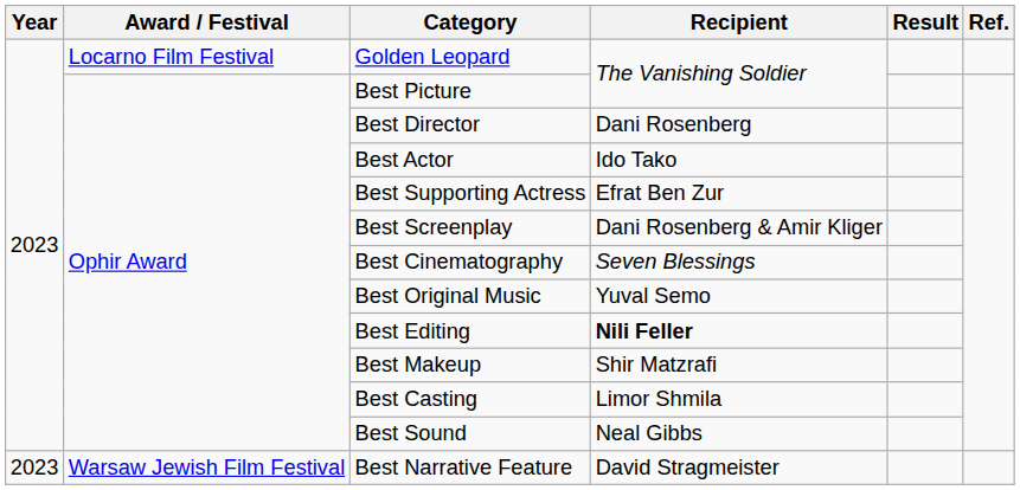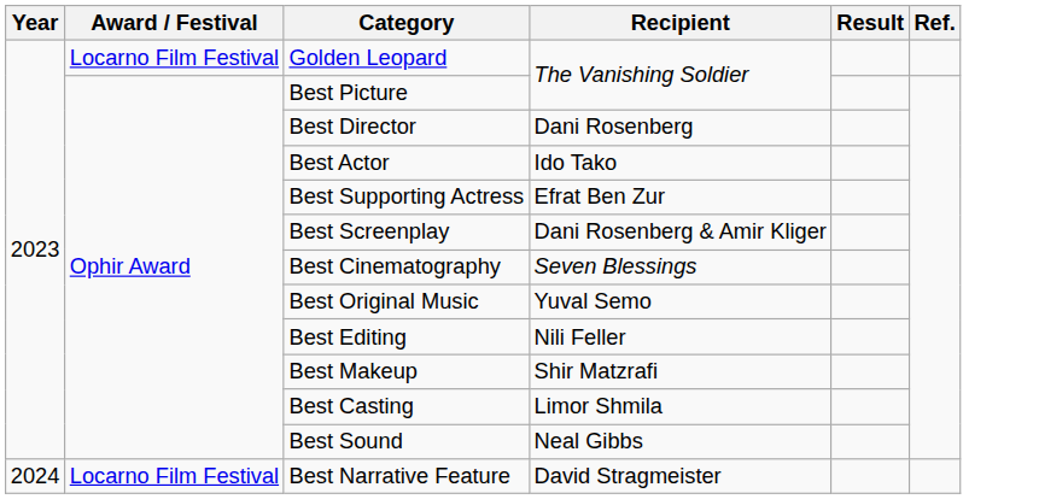 <table class="wikitable">
 <tr>
 <th>Year</th>
 <th>Award / Festival</th>
 <th>Category</th>
 <th>Recipient</th>
 <th>Result</th>
 <th>Ref.</th>
 </tr>
 <tr>
 <td rowspan="12">2023</td>
 <td><a href='#'>Locarno Film Festival</a></td>
 <td><a href='#'>Golden Leopard</a></td>
 <td rowspan="2"><em>The Vanishing Soldier</em></td>
 <td></td>
 <td></td>
 </tr>
 <tr>
 <td rowspan="11"><a href='#'>Ophir Award</a></td>
 <td>Best Picture</td>
 <td></td>
 <td rowspan="11"></td>
 </tr>
 <tr>
 <td>Best Director</td>
 <td>Dani Rosenberg</td>
 <td></td>
 </tr>
 <tr>
 <td>Best Actor</td>
 <td>Ido Tako</td>
 <td></td>
 </tr>
 <tr>
 <td>Best Supporting Actress</td>
 <td>Efrat Ben Zur</td>
 <td></td>
 </tr>
 <tr>
 <td>Best Screenplay</td>
 <td>Dani Rosenberg & Amir Kliger</td>
 <td></td>
 </tr>
 <tr>
 <td>Best Cinematography</td>
 <td><em>Seven Blessings</em></td>
 <td></td>
 </tr>
 <tr>
 <td>Best Original Music</td>
 <td>Yuval Semo</td>
 <td></td>
 </tr>
 <tr>
 <td>Best Editing</td>
-<td><strong>Nili Feller</strong></td>
+<td>Nili Feller</td>
 <td></td>
 </tr>
 <tr>
 <td>Best Makeup</td>
 <td>Shir Matzrafi</td>
 <td></td>
 </tr>
 <tr>
 <td>Best Casting</td>
 <td>Limor Shmila</td>
 <td></td>
 </tr>
 <tr>
 <td>Best Sound</td>
 <td>Neal Gibbs</td>
 <td></td>
 </tr>
 <tr>
-<td>2023</td>
-<td><a href='#'>Warsaw Jewish Film Festival</a></td>
+<td>2024</td>
+<td><a href='#'>Locarno Film Festival</a></td>
 <td>Best Narrative Feature</td>
 <td>David Stragmeister</td>
 <td></td>
 <td></td>
 </tr>
 </table>
